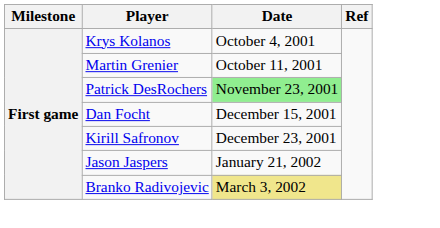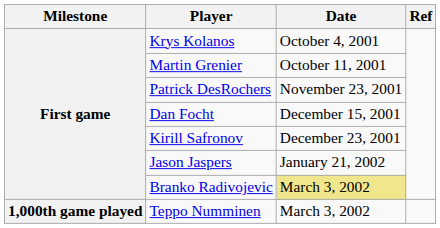 <table class="wikitable">
 <tr>
 <th scope="col">Milestone</th>
 <th scope="col">Player</th>
 <th scope="col">Date</th>
 <th scope="col">Ref</th>
 </tr>
 <tr>
 <th rowspan=7>First game</th>
 <td><a href='#'>Krys Kolanos</a></td>
 <td>October 4, 2001</td>
 <td rowspan=7></td>
 </tr>
 <tr>
 <td><a href='#'>Martin Grenier</a></td>
 <td>October 11, 2001</td>
 </tr>
 <tr>
 <td><a href='#'>Patrick DesRochers</a></td>
-<td style="background: lightgreen;">November 23, 2001</td>
+<td>November 23, 2001</td>
 </tr>
 <tr>
 <td><a href='#'>Dan Focht</a></td>
 <td>December 15, 2001</td>
 </tr>
 <tr>
 <td><a href='#'>Kirill Safronov</a></td>
 <td>December 23, 2001</td>
 </tr>
 <tr>
 <td><a href='#'>Jason Jaspers</a></td>
 <td>January 21, 2002</td>
 </tr>
 <tr>
 <td><a href='#'>Branko Radivojevic</a></td>
 <td style="background: khaki;">March 3, 2002</td>
 </tr>
+<tr>
+<th>1,000th game played</th>
+<td><a href='#'>Teppo Numminen</a></td>
+<td>March 3, 2002</td>
+<td></td>
+</tr>
 </table>
